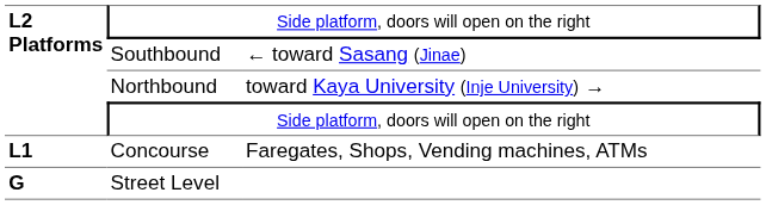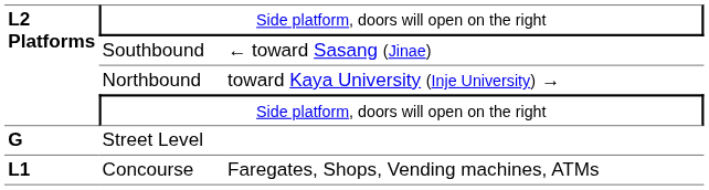 <table table border=0 cellspacing=0 cellpadding=3>
 <tr>
 <td style="border-top:solid 1px gray;border-bottom:solid 1px gray;" rowspan=4 valign=top><strong>L2<br>Platforms</strong></td>
 <td style="border-top:solid 1px gray;border-right:solid 2px black;border-left:solid 2px black;border-bottom:solid 2px black;text-align:center;" colspan=2><small><a href='#'>Side platform</a>, doors will open on the right</small></td>
 </tr>
 <tr>
 <td style="border-bottom:solid 1px gray;">Southbound</td>
 <td style="border-bottom:solid 1px gray;">←  toward <a href='#'>Sasang</a> <small>(<a href='#'>Jinae</a>)</small></td>
 </tr>
 <tr>
 <td>Northbound</td>
 <td>  toward <a href='#'>Kaya University</a> <small>(<a href='#'>Inje University</a>)</small> →</td>
 </tr>
 <tr>
 <td style="border-top:solid 2px black;border-right:solid 2px black;border-left:solid 2px black;border-bottom:solid 1px gray;text-align:center;" colspan=2><small><a href='#'>Side platform</a>, doors will open on the right</small></td>
 </tr>
 <tr>
+<td style="border-bottom:solid 1px gray;" width=50 valign=top><strong>G</strong></td>
+<td style="border-bottom:solid 1px gray;" width=100 valign=top>Street Level</td>
+<td style="border-bottom:solid 1px gray;" width=400 valign=top></td>
+</tr>
+<tr>
 <td style="border-bottom:solid 1px gray;" width=50 valign=top><strong>L1</strong></td>
 <td style="border-bottom:solid 1px gray;" width=100 valign=top>Concourse</td>
 <td style="border-bottom:solid 1px gray;" width=400 valign=top>Faregates, Shops, Vending machines, ATMs</td>
 </tr>
-<tr>
-<td style="border-bottom:solid 1px gray;" width=50 valign=top><strong>G</strong></td>
-<td style="border-bottom:solid 1px gray;" width=100 valign=top>Street Level</td>
-<td style="border-bottom:solid 1px gray;" width=400 valign=top></td>
-</tr>
 </table>
